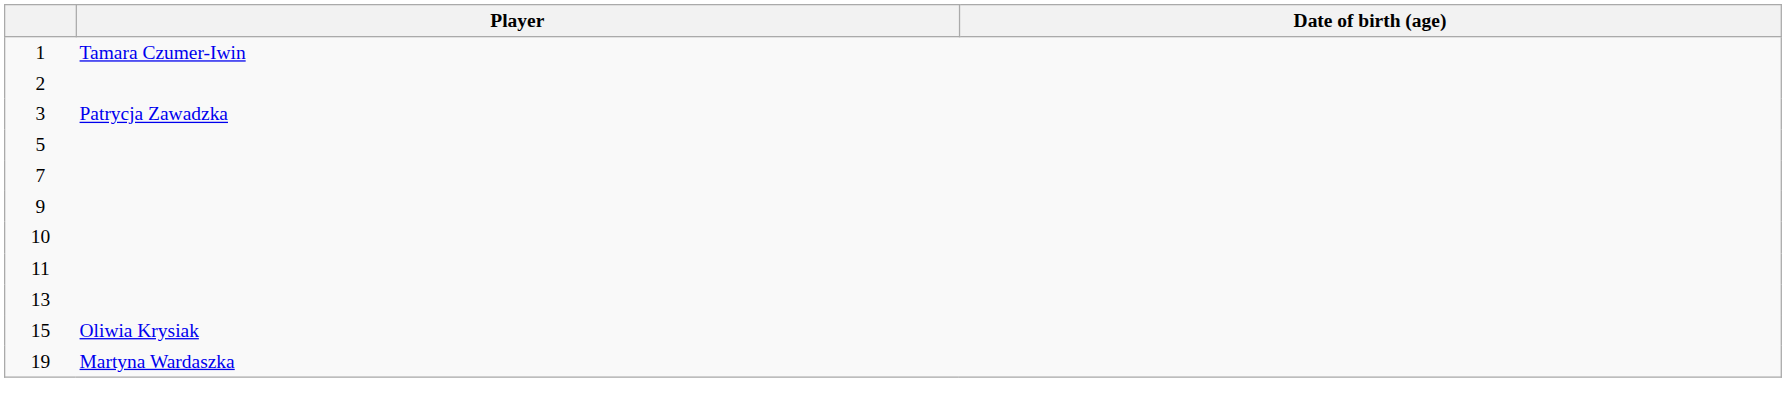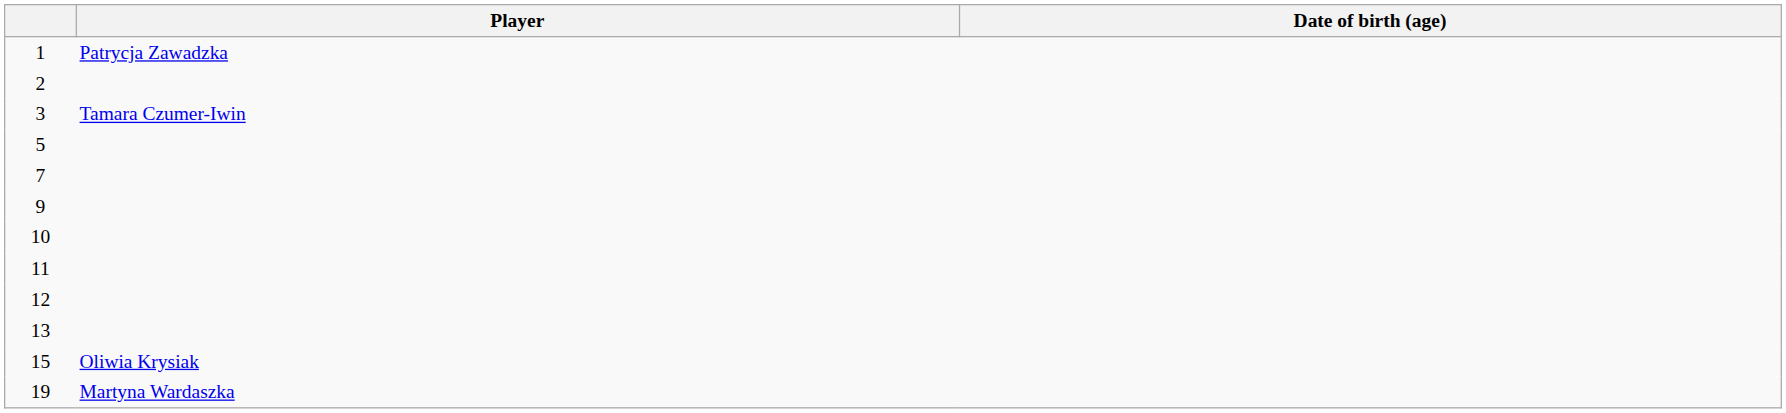 <table class="sortable wikitable plainrowheaders" style="font-size:95%; width: 70%">
 <tr>
 <th scope="col" style="width:4%"></th>
 <th scope="col">Player</th>
 <th scope="col">Date of birth (age)</th>
 </tr>
 <tr>
 <td style="text-align:center; border:0">1</td>
-<td style="text-align:left; border:0"><a href='#'>Tamara Czumer-Iwin</a></td>
+<td style="text-align:left; border:0"><a href='#'>Patrycja Zawadzka</a></td>
 <td style="text-align:left; border:0"></td>
 </tr>
 <tr>
 <td style="text-align:center; border:0">2</td>
 <td style="text-align:left; border:0"></td>
 <td style="text-align:left; border:0"></td>
 </tr>
 <tr>
 <td style="text-align:center; border:0">3</td>
-<td style="text-align:left; border:0"><a href='#'>Patrycja Zawadzka</a></td>
+<td style="text-align:left; border:0"><a href='#'>Tamara Czumer-Iwin</a></td>
 <td style="text-align:left; border:0"></td>
 </tr>
 <tr>
 <td style="text-align:center; border:0">5</td>
 <td style="text-align:left; border:0"></td>
 <td style="text-align:left; border:0"></td>
 </tr>
 <tr>
 <td style="text-align:center; border:0">7</td>
 <td style="text-align:left; border:0"></td>
 <td style="text-align:left; border:0"></td>
 </tr>
 <tr>
 <td style="text-align:center; border:0">9</td>
 <td style="text-align:left; border:0"></td>
 <td style="text-align:left; border:0"></td>
 </tr>
 <tr>
 <td style="text-align:center; border:0">10</td>
 <td style="text-align:left; border:0"></td>
 <td style="text-align:left; border:0"></td>
 </tr>
 <tr>
 <td style="text-align:center; border:0">11</td>
 <td style="text-align:left; border:0"></td>
 <td style="text-align:left; border:0"></td>
 </tr>
 <tr>
+<td style="text-align:center; border:0">12</td>
+<td style="text-align:left; border:0"></td>
+<td style="text-align:left; border:0"></td>
+</tr>
+<tr>
 <td style="text-align:center; border:0">13</td>
 <td style="text-align:left; border:0"></td>
 <td style="text-align:left; border:0"></td>
 </tr>
 <tr>
 <td style="text-align:center; border:0">15</td>
 <td style="text-align:left; border:0"><a href='#'>Oliwia Krysiak</a></td>
 <td style="text-align:left; border:0"></td>
 </tr>
 <tr>
 <td style="text-align:center; border:0">19</td>
 <td style="text-align:left; border:0"><a href='#'>Martyna Wardaszka</a></td>
 <td style="text-align:left; border:0"></td>
 </tr>
 </table>
